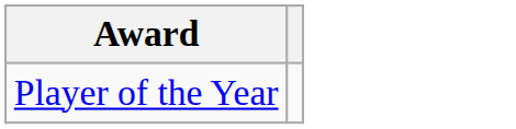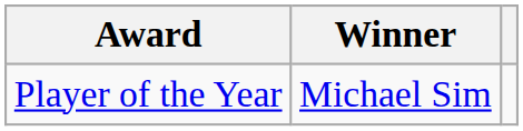 <table class="wikitable">
 <tr>
 <th>Award</th>
+<th>Winner</th>
 <th></th>
 </tr>
 <tr>
 <td><a href='#'>Player of the Year</a></td>
+<td> <a href='#'>Michael Sim</a></td>
 <td></td>
 </tr>
 </table>
